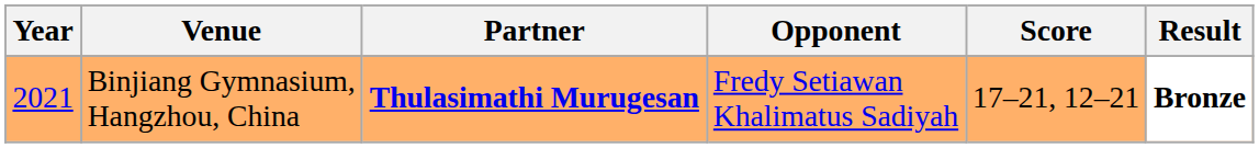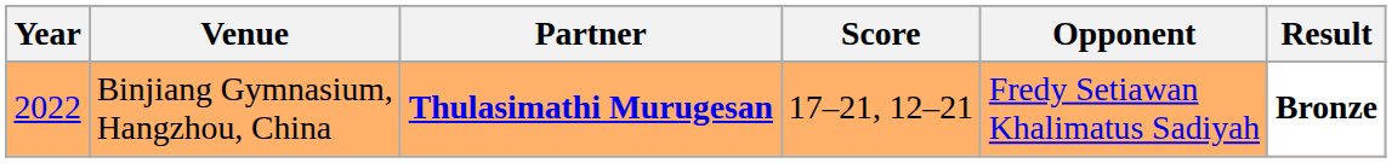 <table class="sortable wikitable" style="font-size: 90%;">
 <tr>
 <th>Year</th>
 <th>Venue</th>
 <th>Partner</th>
+<th>Score</th>
 <th>Opponent</th>
-<th>Score</th>
 <th>Result</th>
 </tr>
 <tr style="background:#FFB069">
-<td align="center"><a href='#'>2021</a></td>
+<td align="center"><a href='#'>2022</a></td>
 <td align="left">Binjiang Gymnasium,<br>Hangzhou, China</td>
 <td align="left"><strong> <a href='#'>Thulasimathi Murugesan</a></strong></td>
+<td align="left">17–21, 12–21</td>
 <td align="left"> <a href='#'>Fredy Setiawan</a><br> <a href='#'>Khalimatus Sadiyah</a></td>
-<td align="left">17–21, 12–21</td>
 <td style="text-align:left; background:white"> <strong>Bronze</strong></td>
 </tr>
 </table>
